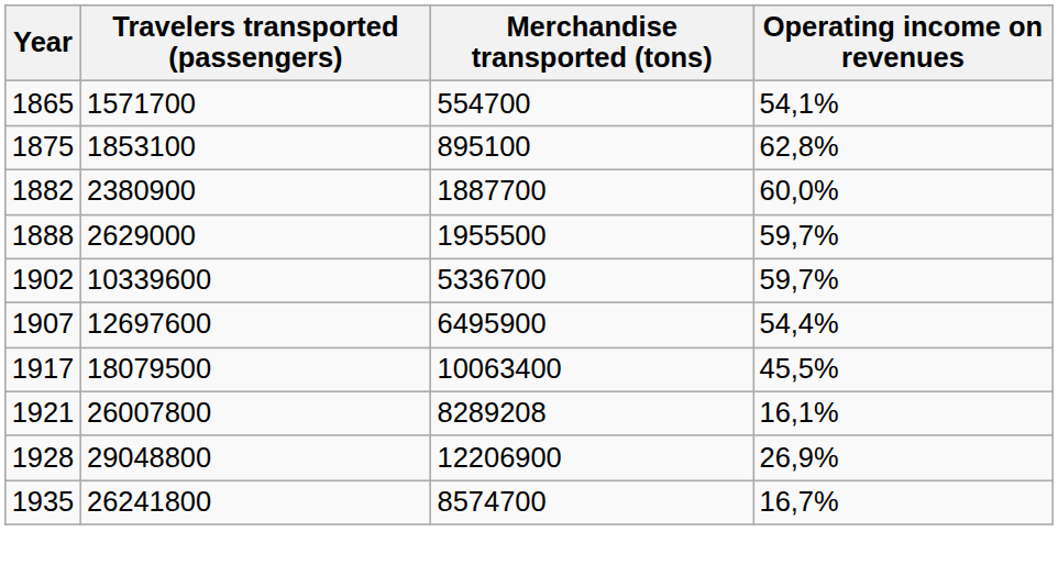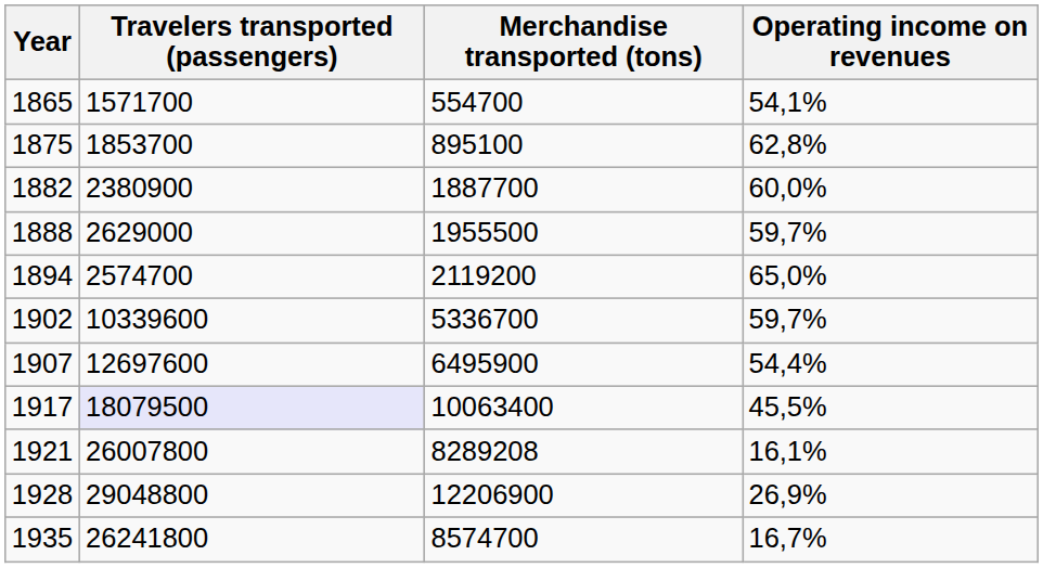 <table class="wikitable" width="600">
 <tr>
 <th>Year</th>
 <th>Travelers transported (passengers)</th>
 <th>Merchandise transported (tons)</th>
 <th>Operating income on revenues</th>
 </tr>
 <tr>
 <td>1865</td>
 <td>1571700</td>
 <td>554700</td>
 <td> 54,1%</td>
 </tr>
 <tr>
 <td>1875</td>
-<td>1853100</td>
+<td>1853700</td>
 <td>895100</td>
 <td> 62,8%</td>
 </tr>
 <tr>
 <td>1882</td>
 <td>2380900</td>
 <td>1887700</td>
 <td> 60,0%</td>
 </tr>
 <tr>
 <td>1888</td>
 <td>2629000</td>
 <td>1955500</td>
 <td> 59,7%</td>
 </tr>
 <tr>
+<td>1894</td>
+<td>2574700</td>
+<td>2119200</td>
+<td> 65,0%</td>
+</tr>
+<tr>
 <td>1902</td>
 <td>10339600</td>
 <td>5336700</td>
 <td> 59,7%</td>
 </tr>
 <tr>
 <td>1907</td>
 <td>12697600</td>
 <td>6495900</td>
 <td> 54,4%</td>
 </tr>
 <tr>
 <td>1917</td>
-<td>18079500</td>
+<td style="background: lavender;">18079500</td>
 <td>10063400</td>
 <td> 45,5%</td>
 </tr>
 <tr>
 <td>1921</td>
 <td>26007800</td>
 <td>8289208</td>
 <td> 16,1%</td>
 </tr>
 <tr>
 <td>1928</td>
 <td>29048800</td>
 <td>12206900</td>
 <td> 26,9%</td>
 </tr>
 <tr>
 <td>1935</td>
 <td>26241800</td>
 <td>8574700</td>
 <td> 16,7%</td>
 </tr>
 </table>
